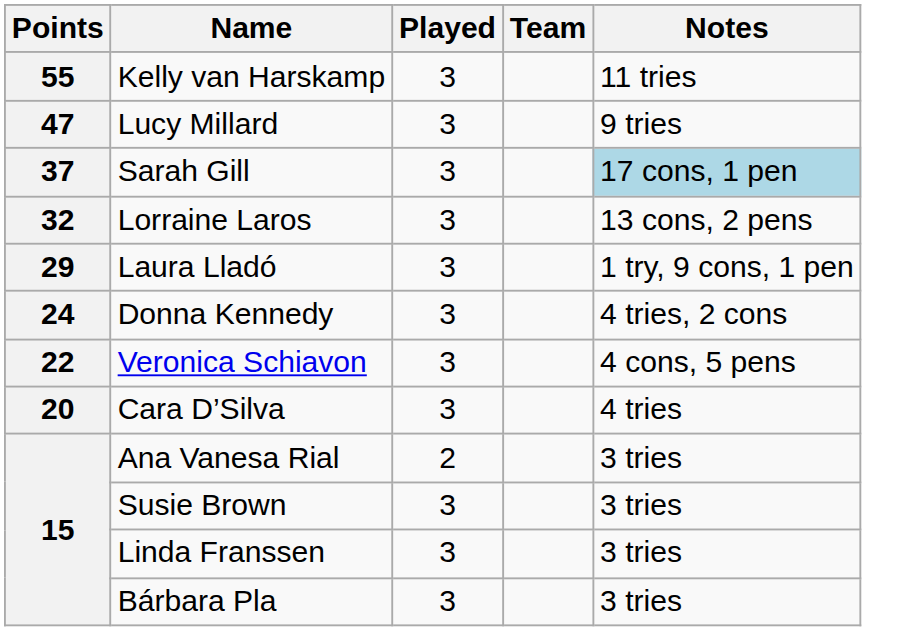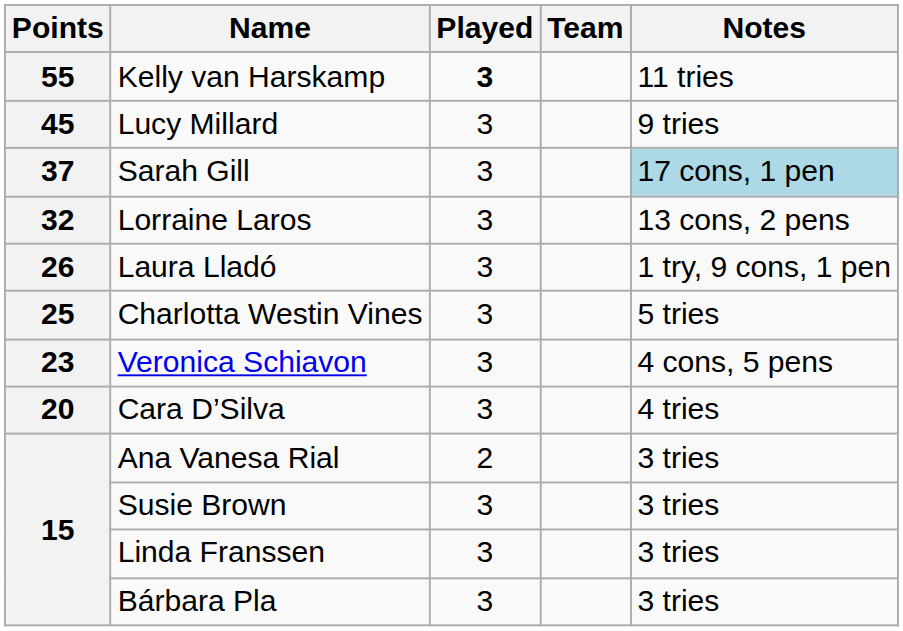 <table class="wikitable">
 <tr>
 <th>Points</th>
 <th>Name</th>
 <th>Played</th>
 <th>Team</th>
 <th>Notes</th>
 </tr>
 <tr>
 <th>55</th>
 <td>Kelly van Harskamp</td>
-<td align="center">3</td>
+<td align="center"><strong>3</strong></td>
 <td></td>
 <td>11 tries</td>
 </tr>
 <tr>
-<th>47</th>
+<th>45</th>
 <td>Lucy Millard</td>
 <td align="center">3</td>
 <td></td>
 <td>9 tries</td>
 </tr>
 <tr>
 <th>37</th>
 <td>Sarah Gill</td>
 <td align="center">3</td>
 <td></td>
 <td style="background: lightblue;">17 cons, 1 pen</td>
 </tr>
 <tr>
 <th>32</th>
 <td>Lorraine Laros</td>
 <td align="center">3</td>
 <td></td>
 <td>13 cons, 2 pens</td>
 </tr>
 <tr>
-<th>29</th>
+<th>26</th>
 <td>Laura Lladó</td>
 <td align="center">3</td>
 <td></td>
 <td>1 try, 9 cons, 1 pen</td>
 </tr>
 <tr>
-<th>24</th>
-<td>Donna Kennedy</td>
+<th>25</th>
+<td>Charlotta Westin Vines</td>
 <td align="center">3</td>
 <td></td>
-<td>4 tries, 2 cons</td>
+<td>5 tries</td>
 </tr>
 <tr>
-<th>22</th>
+<th>23</th>
 <td><a href='#'>Veronica Schiavon</a></td>
 <td align="center">3</td>
 <td></td>
 <td>4 cons, 5 pens</td>
 </tr>
 <tr>
 <th>20</th>
 <td>Cara D’Silva</td>
 <td align="center">3</td>
 <td></td>
 <td>4 tries</td>
 </tr>
 <tr>
 <th rowspan="4" align="center">15</th>
 <td>Ana Vanesa Rial</td>
 <td align="center">2</td>
 <td></td>
 <td>3 tries</td>
 </tr>
 <tr>
 <td>Susie Brown</td>
 <td align="center">3</td>
 <td></td>
 <td>3 tries</td>
 </tr>
 <tr>
 <td>Linda Franssen</td>
 <td align="center">3</td>
 <td></td>
 <td>3 tries</td>
 </tr>
 <tr>
 <td>Bárbara Pla</td>
 <td align="center">3</td>
 <td></td>
 <td>3 tries</td>
 </tr>
 </table>
